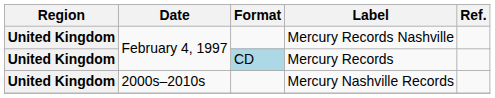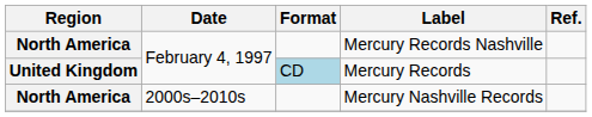 <table class="wikitable plainrowheaders">
 <tr>
 <th scope="col">Region</th>
 <th scope="col">Date</th>
 <th scope="col">Format</th>
 <th scope="col">Label</th>
 <th scope="col">Ref.</th>
 </tr>
 <tr>
-<th scope="row">United Kingdom</th>
+<th scope="row">North America</th>
 <td rowspan="2">February 4, 1997</td>
 <td></td>
 <td>Mercury Records Nashville</td>
 <td></td>
 </tr>
 <tr>
 <th scope="row">United Kingdom</th>
 <td style="background: lightblue;">CD</td>
 <td>Mercury Records</td>
 <td></td>
 </tr>
 <tr>
-<th scope="row">United Kingdom</th>
+<th scope="row">North America</th>
 <td>2000s–2010s</td>
 <td></td>
 <td>Mercury Nashville Records</td>
 <td></td>
 </tr>
 <tr>
 </tr>
 </table>
